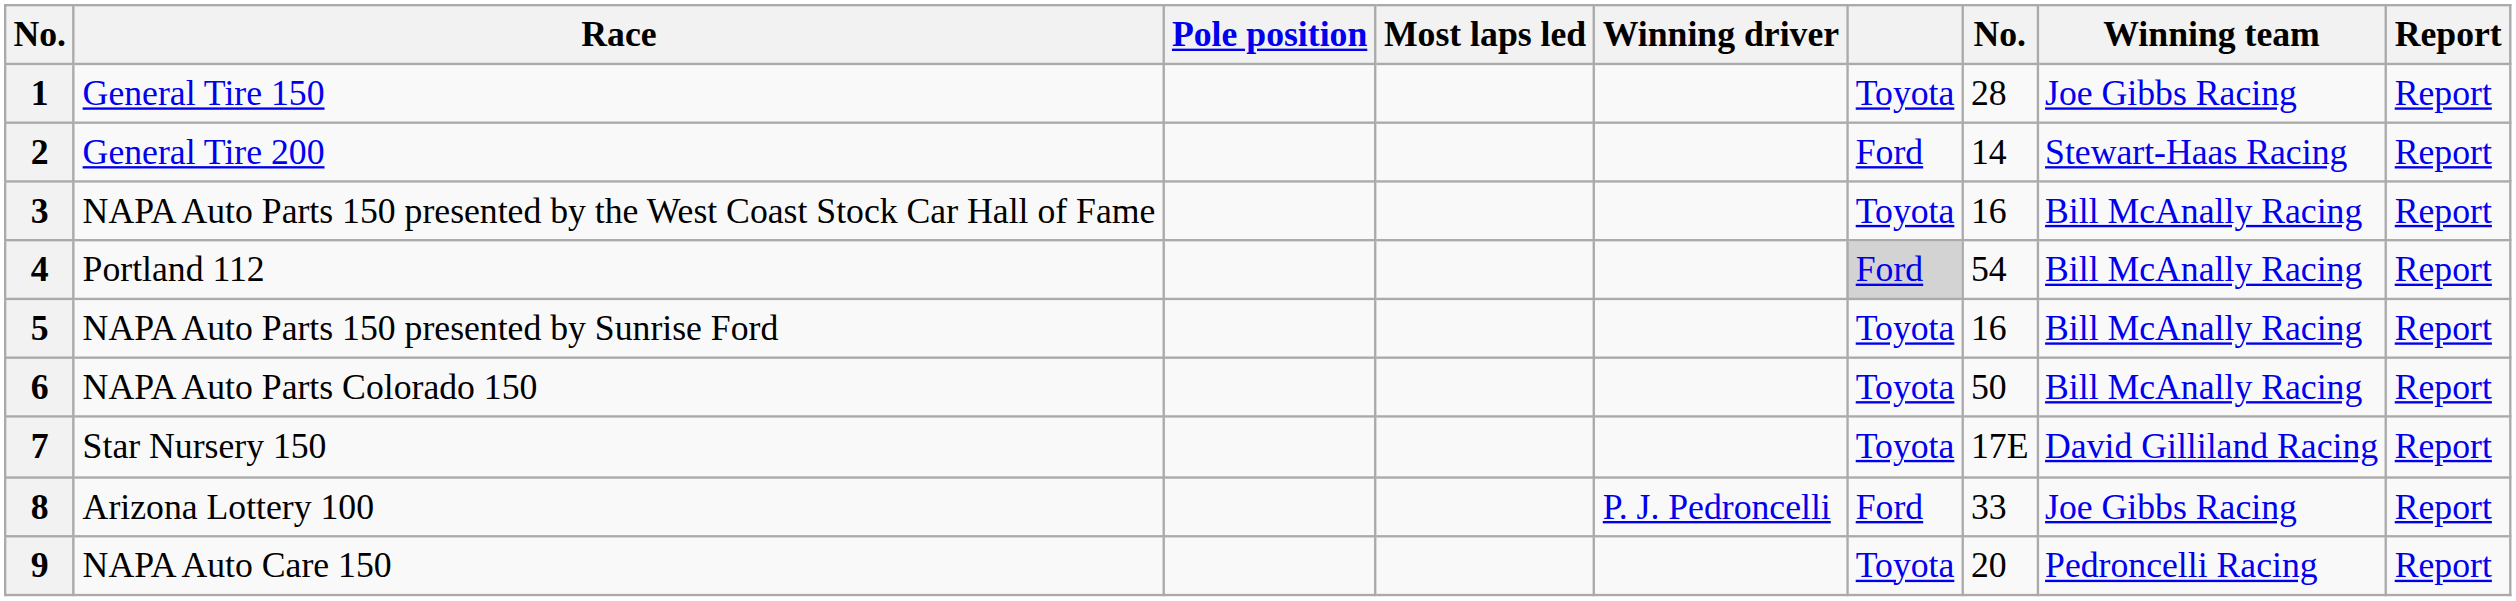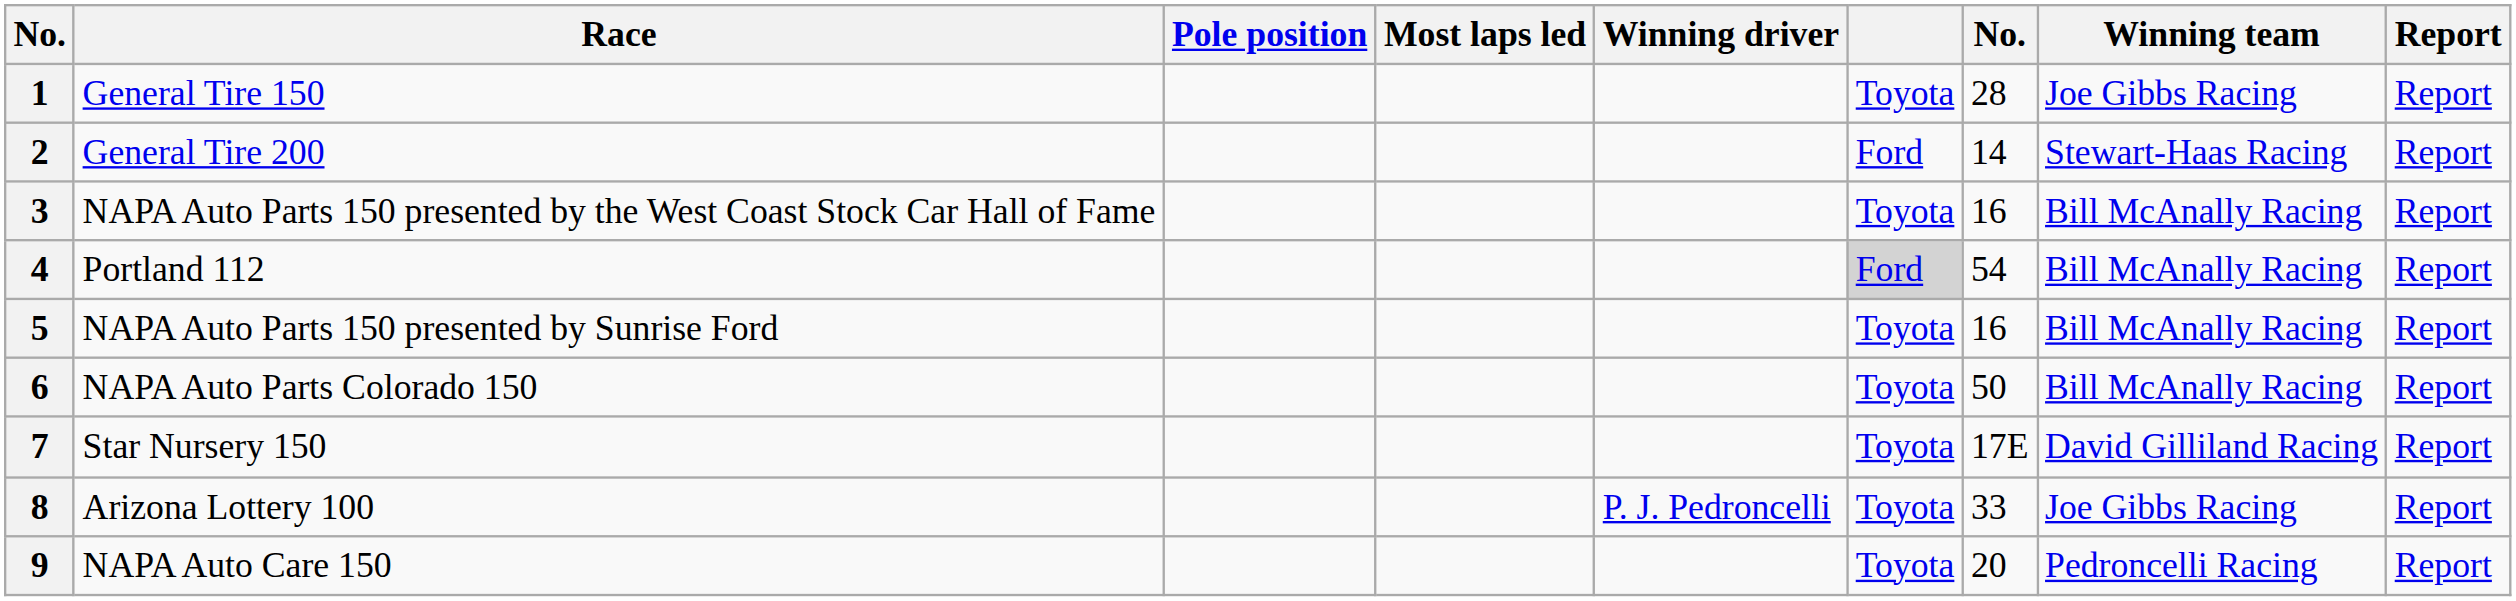 <table class="wikitable" style="font-size:95%">
 <tr>
 <th>No.</th>
 <th>Race</th>
 <th><a href='#'>Pole position</a></th>
 <th>Most laps led</th>
 <th>Winning driver</th>
 <th></th>
 <th>No.</th>
 <th>Winning team</th>
 <th>Report</th>
 </tr>
 <tr>
 <th>1</th>
 <td><a href='#'>General Tire 150</a></td>
 <td></td>
 <td></td>
 <td></td>
 <td><a href='#'>Toyota</a></td>
 <td>28</td>
 <td><a href='#'>Joe Gibbs Racing</a></td>
 <td><a href='#'>Report</a></td>
 </tr>
 <tr>
 <th>2</th>
 <td><a href='#'>General Tire 200</a></td>
 <td></td>
 <td><br></td>
 <td></td>
 <td><a href='#'>Ford</a></td>
 <td>14</td>
 <td><a href='#'>Stewart-Haas Racing</a></td>
 <td><a href='#'>Report</a></td>
 </tr>
 <tr>
 <th>3</th>
 <td>NAPA Auto Parts 150 presented by the West Coast Stock Car Hall of Fame</td>
 <td></td>
 <td></td>
 <td></td>
 <td><a href='#'>Toyota</a></td>
 <td>16</td>
 <td><a href='#'>Bill McAnally Racing</a></td>
 <td><a href='#'>Report</a></td>
 </tr>
 <tr>
 <th>4</th>
 <td>Portland 112</td>
 <td></td>
 <td></td>
 <td></td>
 <td style="background: lightgrey;"><a href='#'>Ford</a></td>
 <td>54</td>
 <td><a href='#'>Bill McAnally Racing</a></td>
 <td><a href='#'>Report</a></td>
 </tr>
 <tr>
 <th>5</th>
 <td>NAPA Auto Parts 150 presented by Sunrise Ford</td>
 <td></td>
 <td></td>
 <td></td>
 <td><a href='#'>Toyota</a></td>
 <td>16</td>
 <td><a href='#'>Bill McAnally Racing</a></td>
 <td><a href='#'>Report</a></td>
 </tr>
 <tr>
 <th>6</th>
 <td>NAPA Auto Parts Colorado 150</td>
 <td></td>
 <td></td>
 <td></td>
 <td><a href='#'>Toyota</a></td>
 <td>50</td>
 <td><a href='#'>Bill McAnally Racing</a></td>
 <td><a href='#'>Report</a></td>
 </tr>
 <tr>
 <th>7</th>
 <td>Star Nursery 150</td>
 <td></td>
 <td></td>
 <td></td>
 <td><a href='#'>Toyota</a></td>
 <td>17E</td>
 <td><a href='#'>David Gilliland Racing</a></td>
 <td><a href='#'>Report</a></td>
 </tr>
 <tr>
 <th>8</th>
 <td>Arizona Lottery 100</td>
 <td></td>
 <td></td>
 <td><a href='#'>P. J. Pedroncelli</a></td>
-<td><a href='#'>Ford</a></td>
+<td><a href='#'>Toyota</a></td>
 <td>33</td>
 <td><a href='#'>Joe Gibbs Racing</a></td>
 <td><a href='#'>Report</a></td>
 </tr>
 <tr>
 <th>9</th>
 <td>NAPA Auto Care 150</td>
 <td></td>
 <td><br></td>
 <td></td>
 <td><a href='#'>Toyota</a></td>
 <td>20</td>
 <td><a href='#'>Pedroncelli Racing</a></td>
 <td><a href='#'>Report</a></td>
 </tr>
 </table>
